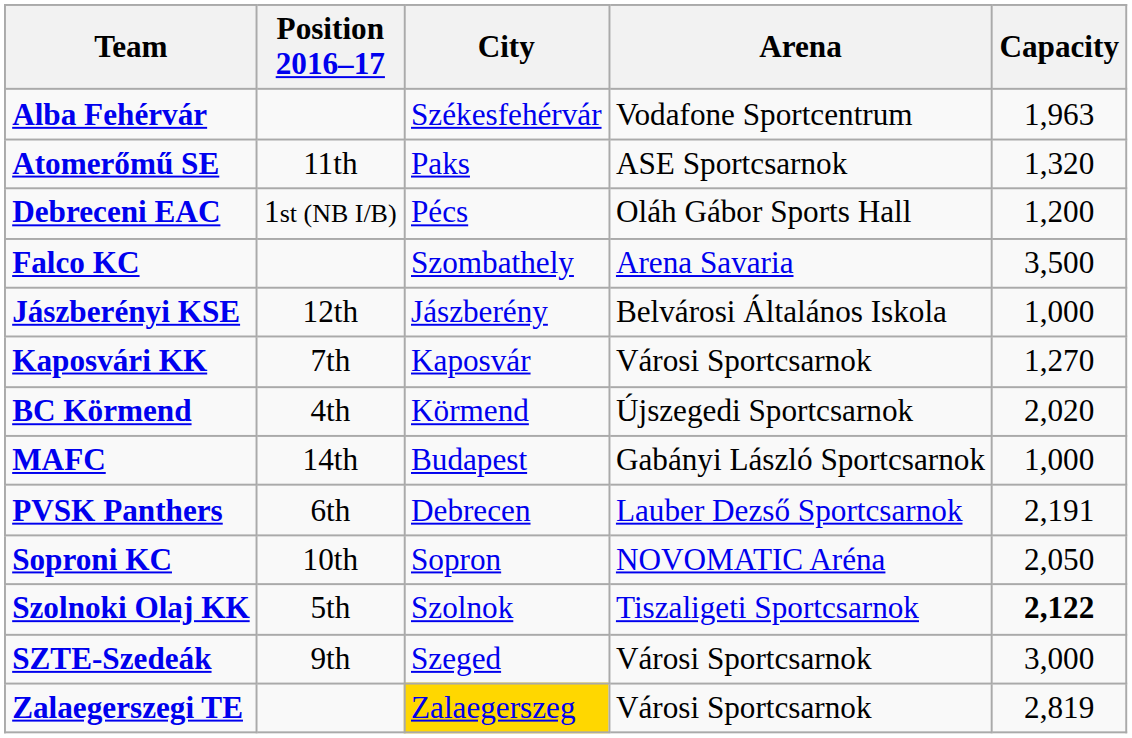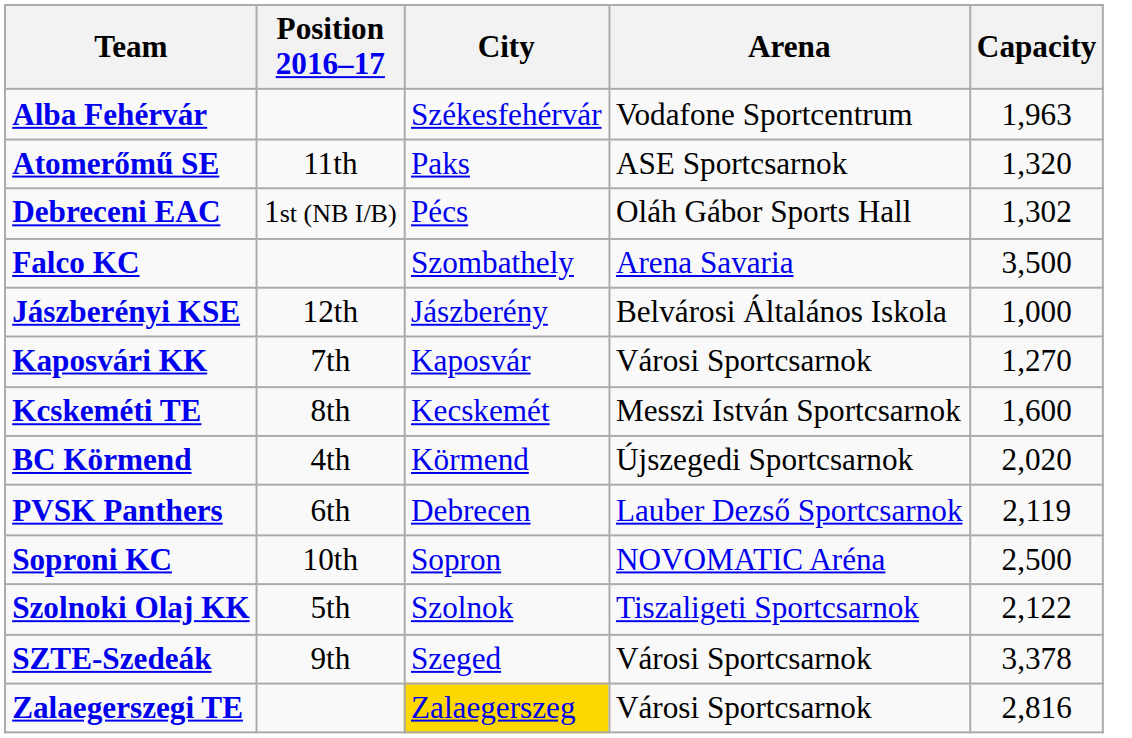 <table class="wikitable sortable">
 <tr>
 <th>Team</th>
 <th>Position<br><a href='#'>2016–17</a></th>
 <th>City</th>
 <th>Arena</th>
 <th>Capacity</th>
 </tr>
 <tr>
 <td><strong><a href='#'>Alba Fehérvár</a></strong></td>
 <td></td>
 <td><a href='#'>Székesfehérvár</a></td>
 <td>Vodafone Sportcentrum</td>
 <td align="center">1,963</td>
 </tr>
 <tr>
 <td><strong><a href='#'>Atomerőmű SE</a></strong></td>
 <td style="text-align:center;">11th</td>
 <td><a href='#'>Paks</a></td>
 <td>ASE Sportcsarnok</td>
 <td align="center">1,320</td>
 </tr>
 <tr>
 <td><strong><a href='#'>Debreceni EAC</a></strong></td>
 <td style="text-align:center;">1<small>st (NB I/B)</small></td>
 <td><a href='#'>Pécs</a></td>
 <td>Oláh Gábor Sports Hall</td>
-<td align="center">1,200</td>
+<td align="center">1,302</td>
 </tr>
 <tr>
 <td><strong><a href='#'>Falco KC</a></strong></td>
 <td></td>
 <td><a href='#'>Szombathely</a></td>
 <td><a href='#'>Arena Savaria</a></td>
 <td align="center">3,500</td>
 </tr>
 <tr>
 <td><strong><a href='#'>Jászberényi KSE</a></strong></td>
 <td style="text-align:center;">12th</td>
 <td><a href='#'>Jászberény</a></td>
 <td>Belvárosi Általános Iskola</td>
 <td align="center">1,000</td>
 </tr>
 <tr>
 <td><strong><a href='#'>Kaposvári KK</a></strong></td>
 <td style="text-align:center;">7th</td>
 <td><a href='#'>Kaposvár</a></td>
 <td>Városi Sportcsarnok</td>
 <td align="center">1,270</td>
 </tr>
 <tr>
+<td><strong><a href='#'>Kcskeméti TE</a></strong></td>
+<td style="text-align:center;">8th</td>
+<td><a href='#'>Kecskemét</a></td>
+<td>Messzi István Sportcsarnok</td>
+<td align="center">1,600</td>
+</tr>
+<tr>
 <td><strong><a href='#'>BC Körmend</a></strong></td>
 <td style="text-align:center;">4th</td>
 <td><a href='#'>Körmend</a></td>
 <td>Újszegedi Sportcsarnok</td>
 <td align="center">2,020</td>
 </tr>
 <tr>
-<td><strong><a href='#'>MAFC</a></strong></td>
-<td style="text-align:center;">14th</td>
-<td><a href='#'>Budapest</a></td>
-<td>Gabányi László Sportcsarnok</td>
-<td align="center">1,000</td>
-</tr>
-<tr>
 <td><strong><a href='#'>PVSK Panthers</a></strong></td>
 <td style="text-align:center;">6th</td>
 <td><a href='#'>Debrecen</a></td>
 <td><a href='#'>Lauber Dezső Sportcsarnok</a></td>
-<td align="center">2,191</td>
+<td align="center">2,119</td>
 </tr>
 <tr>
 <td><strong><a href='#'>Soproni KC</a></strong></td>
 <td style="text-align:center;">10th</td>
 <td><a href='#'>Sopron</a></td>
 <td><a href='#'>NOVOMATIC Aréna</a></td>
-<td align="center">2,050</td>
+<td align="center">2,500</td>
 </tr>
 <tr>
 <td><strong><a href='#'>Szolnoki Olaj KK</a></strong></td>
 <td style="text-align:center;">5th</td>
 <td><a href='#'>Szolnok</a></td>
 <td><a href='#'>Tiszaligeti Sportcsarnok</a></td>
-<td align="center"><strong>2,122</strong></td>
+<td align="center">2,122</td>
 </tr>
 <tr>
 <td><strong><a href='#'>SZTE-Szedeák</a></strong></td>
 <td style="text-align:center;">9th</td>
 <td><a href='#'>Szeged</a></td>
 <td>Városi Sportcsarnok</td>
-<td align="center">3,000</td>
+<td align="center">3,378</td>
 </tr>
 <tr>
 <td><strong><a href='#'>Zalaegerszegi TE</a></strong></td>
 <td></td>
 <td style="background: gold;"><a href='#'>Zalaegerszeg</a></td>
 <td>Városi Sportcsarnok</td>
-<td align="center">2,819</td>
+<td align="center">2,816</td>
 </tr>
 </table>
